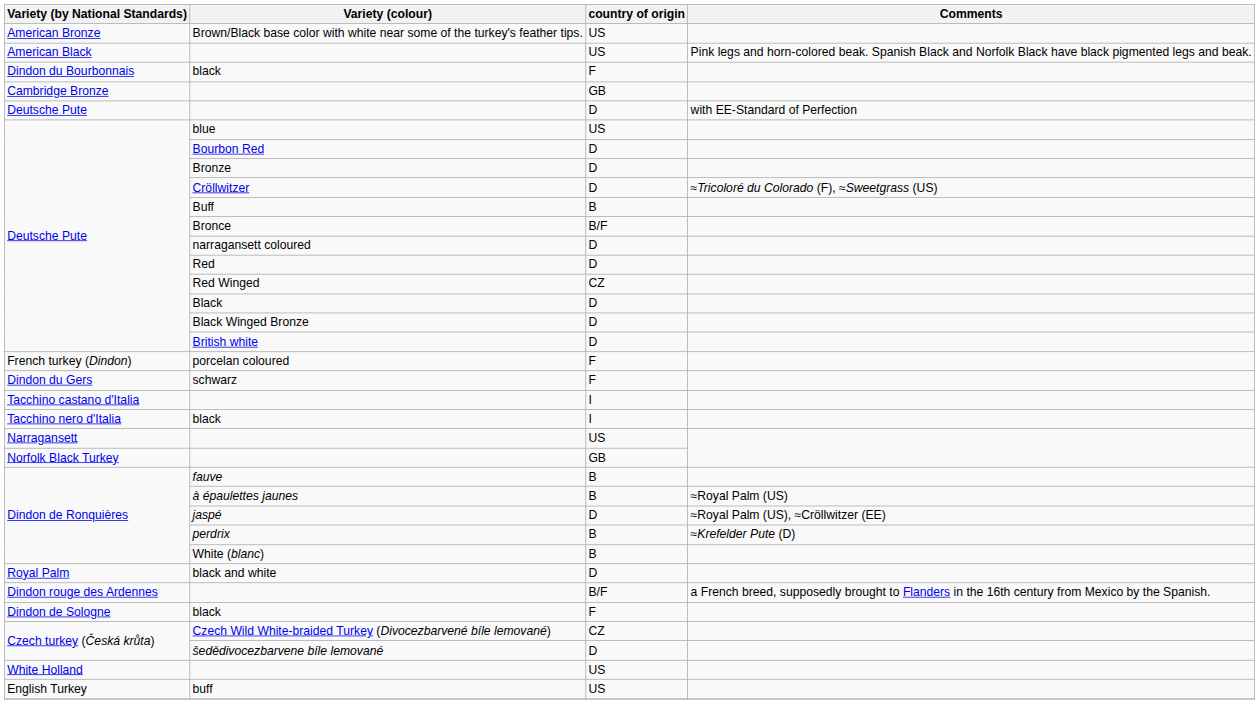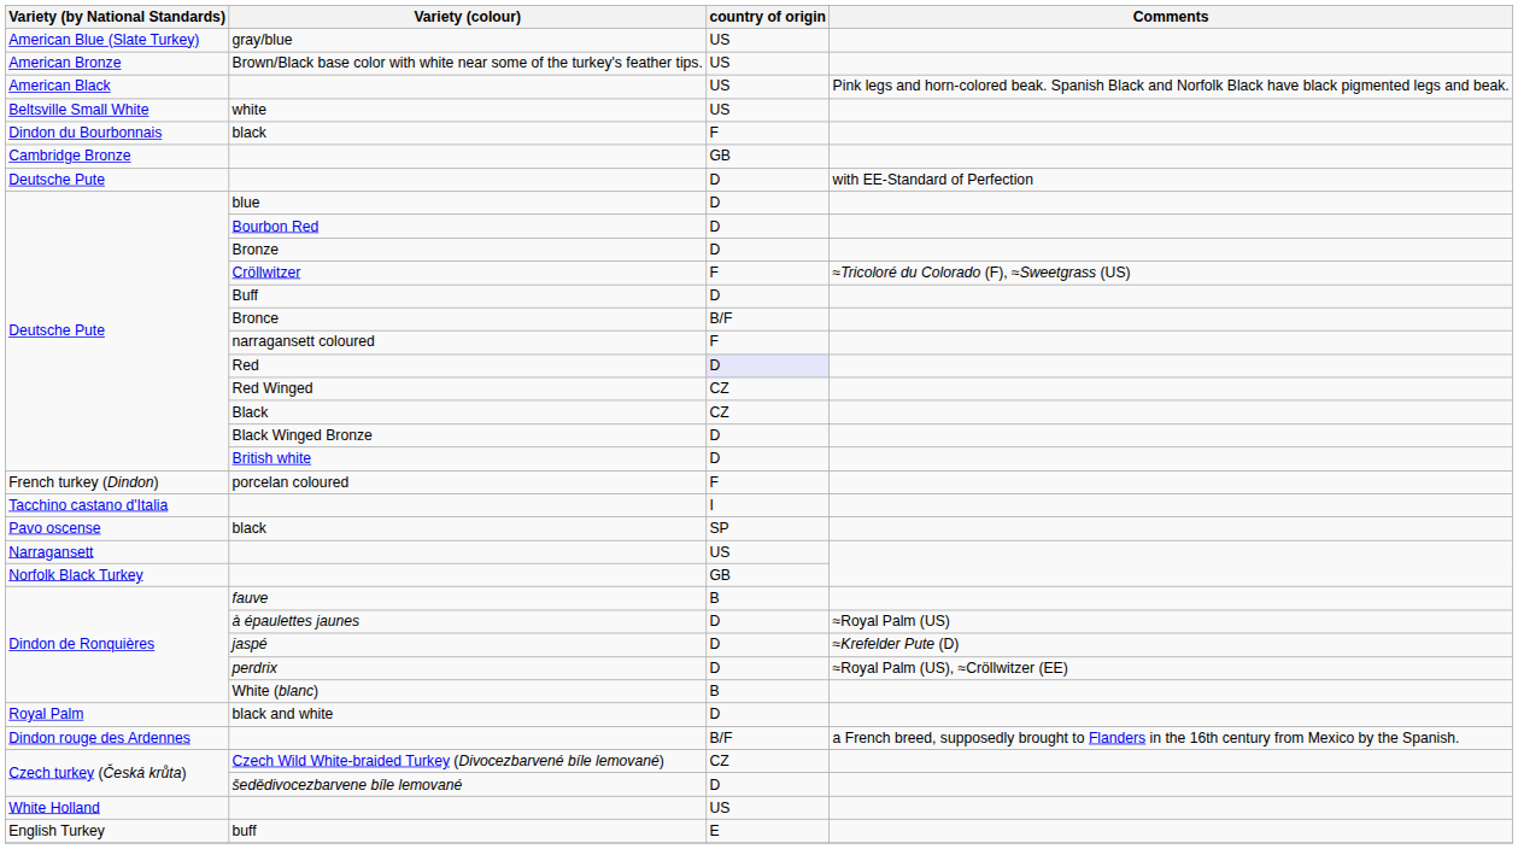 <table class="wikitable sortable" border="1">
 <tr>
 <th>Variety (by National Standards)</th>
 <th>Variety (colour)</th>
 <th>country of origin</th>
 <th>Comments</th>
+</tr>
+<tr>
+<td><a href='#'>American Blue (Slate Turkey)</a></td>
+<td>gray/blue</td>
+<td>US</td>
+<td></td>
 </tr>
 <tr>
 <td><a href='#'>American Bronze</a></td>
 <td>Brown/Black base color with white near some of the turkey's feather tips.</td>
 <td>US</td>
 <td></td>
 </tr>
 <tr>
 <td><a href='#'>American Black</a></td>
 <td></td>
 <td>US</td>
 <td>Pink legs and horn-colored beak. Spanish Black and Norfolk Black have black pigmented legs and beak.</td>
+</tr>
+<tr>
+<td><a href='#'>Beltsville Small White</a></td>
+<td>white</td>
+<td>US</td>
+<td></td>
 </tr>
 <tr>
 <td><a href='#'>Dindon du Bourbonnais</a></td>
 <td>black</td>
 <td>F</td>
 <td></td>
 </tr>
 <tr>
 <td><a href='#'>Cambridge Bronze</a></td>
 <td></td>
 <td>GB</td>
 <td></td>
 </tr>
 <tr>
 <td><a href='#'>Deutsche Pute</a></td>
 <td></td>
 <td>D</td>
 <td>with EE-Standard of Perfection</td>
 </tr>
 <tr>
 <td rowspan="12"><a href='#'>Deutsche Pute</a></td>
 <td>blue</td>
-<td>US</td>
+<td>D</td>
 <td></td>
 </tr>
 <tr>
 <td><a href='#'>Bourbon Red</a></td>
 <td>D</td>
 <td></td>
 </tr>
 <tr>
 <td>Bronze</td>
 <td>D</td>
 <td></td>
 </tr>
 <tr>
 <td><a href='#'>Cröllwitzer</a></td>
-<td>D</td>
+<td>F</td>
 <td>≈<em>Tricoloré du Colorado</em> (F), ≈<em>Sweetgrass</em> (US)</td>
 </tr>
 <tr>
 <td>Buff</td>
-<td>B</td>
+<td>D</td>
 <td></td>
 </tr>
 <tr>
 <td>Bronce</td>
 <td>B/F</td>
 <td></td>
 </tr>
 <tr>
 <td>narragansett coloured</td>
-<td>D</td>
+<td>F</td>
 <td></td>
 </tr>
 <tr>
 <td>Red</td>
-<td>D</td>
+<td style="background: lavender;">D</td>
 <td></td>
 </tr>
 <tr>
 <td>Red Winged</td>
 <td>CZ</td>
 <td></td>
 </tr>
 <tr>
 <td>Black</td>
-<td>D</td>
+<td>CZ</td>
 <td></td>
 </tr>
 <tr>
 <td>Black Winged Bronze</td>
 <td>D</td>
 <td></td>
 </tr>
 <tr>
 <td><a href='#'>British white</a></td>
 <td>D</td>
 <td></td>
 </tr>
 <tr>
 <td>French turkey (<em>Dindon</em>)</td>
 <td>porcelan coloured</td>
 <td>F</td>
 <td></td>
 </tr>
 <tr>
-<td><a href='#'>Dindon du Gers</a></td>
-<td>schwarz</td>
-<td>F</td>
-<td></td>
-</tr>
-<tr>
 <td><a href='#'>Tacchino castano d'Italia</a></td>
 <td></td>
 <td>I</td>
 <td></td>
 </tr>
 <tr>
-<td><a href='#'>Tacchino nero d'Italia</a></td>
+<td><a href='#'>Pavo oscense</a></td>
 <td>black</td>
-<td>I</td>
+<td>SP</td>
 <td></td>
 </tr>
 <tr>
 <td><a href='#'>Narragansett</a></td>
 <td></td>
 <td>US</td>
 </tr>
 <tr>
 <td><a href='#'>Norfolk Black Turkey</a></td>
 <td></td>
 <td>GB</td>
 </tr>
 <tr>
 <td rowspan="5"><a href='#'>Dindon de Ronquières</a></td>
 <td><em>fauve</em></td>
 <td>B</td>
 <td></td>
 </tr>
 <tr>
 <td><em>à épaulettes jaunes</em></td>
-<td>B</td>
+<td>D</td>
 <td>≈Royal Palm (US)</td>
 </tr>
 <tr>
 <td><em>jaspé</em></td>
 <td>D</td>
-<td>≈Royal Palm (US), ≈Cröllwitzer (EE)</td>
+<td>≈<em>Krefelder Pute</em> (D)</td>
 </tr>
 <tr>
 <td><em>perdrix</em></td>
-<td>B</td>
-<td>≈<em>Krefelder Pute</em> (D)</td>
+<td>D</td>
+<td>≈Royal Palm (US), ≈Cröllwitzer (EE)</td>
 </tr>
 <tr>
 <td>White (<em>blanc</em>)</td>
 <td>B</td>
 <td></td>
 </tr>
 <tr>
 <td><a href='#'>Royal Palm</a></td>
 <td>black and white</td>
 <td>D</td>
 <td></td>
 </tr>
 <tr>
 <td><a href='#'>Dindon rouge des Ardennes</a></td>
 <td></td>
 <td>B/F</td>
 <td>a French breed, supposedly brought to <a href='#'>Flanders</a> in the 16th century from Mexico by the Spanish.</td>
-</tr>
-<tr>
-<td><a href='#'>Dindon de Sologne</a></td>
-<td>black</td>
-<td>F</td>
-<td></td>
 </tr>
 <tr>
 <td rowspan="2"><a href='#'>Czech turkey</a> (<em>Česká krůta</em>)</td>
 <td><a href='#'>Czech Wild White-braided Turkey</a> (<em>Divocezbarvené bíle lemované</em>)</td>
 <td>CZ</td>
 <td></td>
 </tr>
 <tr>
 <td><em>šedědivocezbarvene bíle lemované</em></td>
 <td>D</td>
 <td></td>
 </tr>
 <tr>
 <td><a href='#'>White Holland</a></td>
 <td></td>
 <td>US</td>
 <td></td>
 </tr>
 <tr>
 <td>English Turkey</td>
 <td>buff</td>
-<td>US</td>
+<td>E</td>
 <td></td>
 </tr>
 <tr>
 </tr>
 </table>
